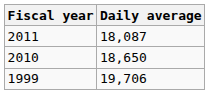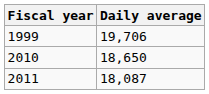 <table class="wikitable">
 <tr>
 <th>Fiscal year</th>
 <th>Daily average</th>
 </tr>
 <tr>
-<td>2011</td>
-<td>18,087</td>
+<td>1999</td>
+<td>19,706</td>
 </tr>
 <tr>
 <td>2010</td>
 <td>18,650</td>
 </tr>
 <tr>
-<td>1999</td>
-<td>19,706</td>
+<td>2011</td>
+<td>18,087</td>
 </tr>
 </table>
